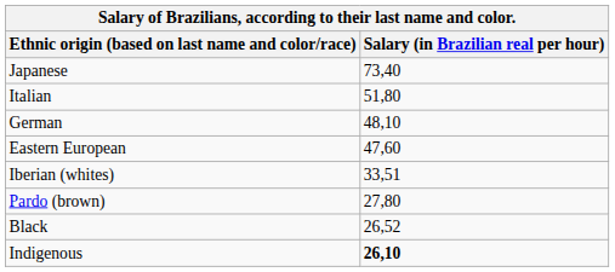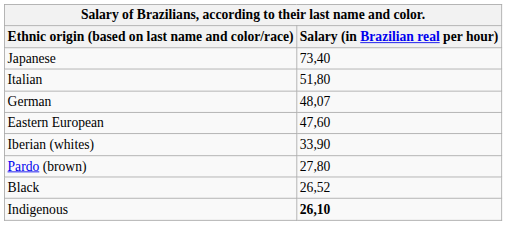 <table class="wikitable">
 <tr>
 <th colspan="4">Salary of Brazilians, according to their last name and color.</th>
 </tr>
 <tr>
 <th><strong>Ethnic origin (based on last name and color/race)</strong></th>
 <th><strong>Salary (in <a href='#'>Brazilian real</a> per hour)</strong></th>
 </tr>
 <tr>
 <td>Japanese</td>
 <td>73,40</td>
 </tr>
 <tr>
 <td>Italian</td>
 <td>51,80</td>
 </tr>
 <tr>
 <td>German</td>
-<td>48,10</td>
+<td>48,07</td>
 </tr>
 <tr>
 <td>Eastern European</td>
 <td>47,60</td>
 </tr>
 <tr>
 <td>Iberian (whites)</td>
-<td>33,51</td>
+<td>33,90</td>
 </tr>
 <tr>
 <td><a href='#'>Pardo</a> (brown)</td>
 <td>27,80</td>
 </tr>
 <tr>
 <td>Black</td>
 <td>26,52</td>
 </tr>
 <tr>
 <td>Indigenous</td>
 <td><strong>26,10</strong></td>
 </tr>
 </table>
